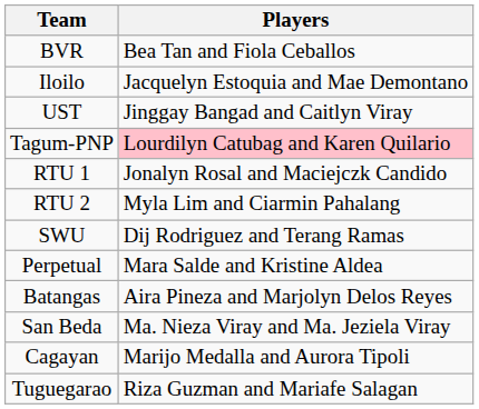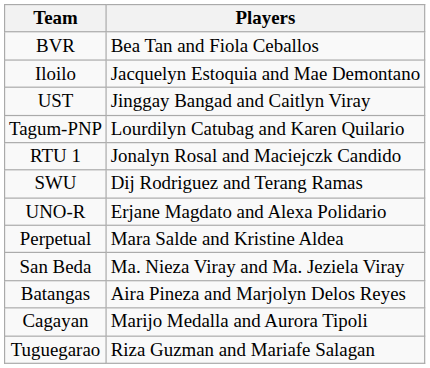 <table class="wikitable" style="text-align:left; line-height:16px; width:auto;">
 <tr>
 <th>Team</th>
 <th>Players</th>
 </tr>
 <tr>
 <td style="text-align:center;">BVR</td>
 <td>Bea Tan and Fiola Ceballos</td>
 </tr>
 <tr>
 <td style="text-align:center;">Iloilo</td>
 <td>Jacquelyn Estoquia and Mae Demontano</td>
 </tr>
 <tr>
 <td style="text-align:center;">UST</td>
 <td>Jinggay Bangad and Caitlyn Viray</td>
 </tr>
 <tr>
 <td style="text-align:center;">Tagum-PNP</td>
-<td style="background: pink;">Lourdilyn Catubag and Karen Quilario</td>
+<td>Lourdilyn Catubag and Karen Quilario</td>
 </tr>
 <tr>
 <td style="text-align:center;">RTU 1</td>
 <td>Jonalyn Rosal and Maciejczk Candido</td>
 </tr>
 <tr>
-<td style="text-align:center;">RTU 2</td>
-<td>Myla Lim and Ciarmin Pahalang</td>
+<td style="text-align:center;">SWU</td>
+<td>Dij Rodriguez and Terang Ramas</td>
 </tr>
 <tr>
-<td style="text-align:center;">SWU</td>
-<td>Dij Rodriguez and Terang Ramas</td>
+<td style="text-align:center;">UNO-R</td>
+<td>Erjane Magdato and Alexa Polidario</td>
 </tr>
 <tr>
 <td style="text-align:center;">Perpetual</td>
 <td>Mara Salde and Kristine Aldea</td>
 </tr>
 <tr>
+<td style="text-align:center;">San Beda</td>
+<td>Ma. Nieza Viray and Ma. Jeziela Viray</td>
+</tr>
+<tr>
 <td style="text-align:center;">Batangas</td>
 <td>Aira Pineza and Marjolyn Delos Reyes</td>
-</tr>
-<tr>
-<td style="text-align:center;">San Beda</td>
-<td>Ma. Nieza Viray and Ma. Jeziela Viray</td>
 </tr>
 <tr>
 <td style="text-align:center;">Cagayan</td>
 <td>Marijo Medalla and Aurora Tipoli</td>
 </tr>
 <tr>
 <td style="text-align:center;">Tuguegarao</td>
 <td>Riza Guzman and Mariafe Salagan</td>
 </tr>
 </table>
